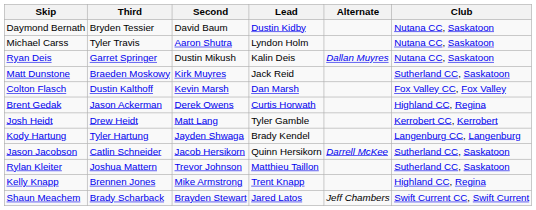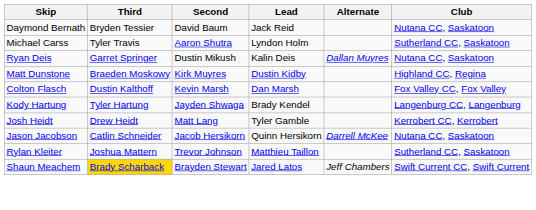 <table class="wikitable">
 <tr>
 <th scope="col">Skip</th>
 <th scope="col">Third</th>
 <th scope="col">Second</th>
 <th scope="col">Lead</th>
 <th scope="col">Alternate</th>
 <th scope="col">Club</th>
 </tr>
 <tr>
 <td>Daymond Bernath</td>
 <td>Bryden Tessier</td>
 <td>David Baum</td>
-<td><a href='#'>Dustin Kidby</a></td>
+<td>Jack Reid</td>
 <td></td>
 <td><a href='#'>Nutana CC</a>, <a href='#'>Saskatoon</a></td>
 </tr>
 <tr>
 <td>Michael Carss</td>
 <td>Tyler Travis</td>
 <td><a href='#'>Aaron Shutra</a></td>
 <td>Lyndon Holm</td>
 <td></td>
-<td><a href='#'>Nutana CC</a>, <a href='#'>Saskatoon</a></td>
+<td><a href='#'>Sutherland CC</a>, <a href='#'>Saskatoon</a></td>
 </tr>
 <tr>
 <td><a href='#'>Ryan Deis</a></td>
 <td><a href='#'>Garret Springer</a></td>
 <td>Dustin Mikush</td>
 <td>Kalin Deis</td>
 <td><em><a href='#'>Dallan Muyres</a></em></td>
 <td><a href='#'>Nutana CC</a>, <a href='#'>Saskatoon</a></td>
 </tr>
 <tr>
 <td><a href='#'>Matt Dunstone</a></td>
 <td><a href='#'>Braeden Moskowy</a></td>
 <td><a href='#'>Kirk Muyres</a></td>
-<td>Jack Reid</td>
+<td><a href='#'>Dustin Kidby</a></td>
 <td></td>
-<td><a href='#'>Sutherland CC</a>, <a href='#'>Saskatoon</a></td>
+<td><a href='#'>Highland CC</a>, <a href='#'>Regina</a></td>
 </tr>
 <tr>
 <td><a href='#'>Colton Flasch</a></td>
 <td><a href='#'>Dustin Kalthoff</a></td>
 <td><a href='#'>Kevin Marsh</a></td>
 <td><a href='#'>Dan Marsh</a></td>
 <td></td>
 <td><a href='#'>Fox Valley CC</a>, <a href='#'>Fox Valley</a></td>
 </tr>
 <tr>
-<td><a href='#'>Brent Gedak</a></td>
-<td><a href='#'>Jason Ackerman</a></td>
-<td><a href='#'>Derek Owens</a></td>
-<td><a href='#'>Curtis Horwath</a></td>
+<td><a href='#'>Kody Hartung</a></td>
+<td><a href='#'>Tyler Hartung</a></td>
+<td><a href='#'>Jayden Shwaga</a></td>
+<td>Brady Kendel</td>
 <td></td>
-<td><a href='#'>Highland CC</a>, <a href='#'>Regina</a></td>
+<td><a href='#'>Langenburg CC</a>, <a href='#'>Langenburg</a></td>
 </tr>
 <tr>
 <td><a href='#'>Josh Heidt</a></td>
 <td><a href='#'>Drew Heidt</a></td>
 <td><a href='#'>Matt Lang</a></td>
 <td>Tyler Gamble</td>
 <td></td>
 <td><a href='#'>Kerrobert CC</a>, <a href='#'>Kerrobert</a></td>
 </tr>
 <tr>
-<td><a href='#'>Kody Hartung</a></td>
-<td><a href='#'>Tyler Hartung</a></td>
-<td><a href='#'>Jayden Shwaga</a></td>
-<td>Brady Kendel</td>
-<td></td>
-<td><a href='#'>Langenburg CC</a>, <a href='#'>Langenburg</a></td>
-</tr>
-<tr>
 <td><a href='#'>Jason Jacobson</a></td>
 <td><a href='#'>Catlin Schneider</a></td>
 <td><a href='#'>Jacob Hersikorn</a></td>
 <td>Quinn Hersikorn</td>
 <td><em><a href='#'>Darrell McKee</a></em></td>
-<td><a href='#'>Sutherland CC</a>, <a href='#'>Saskatoon</a></td>
+<td><a href='#'>Nutana CC</a>, <a href='#'>Saskatoon</a></td>
 </tr>
 <tr>
 <td><a href='#'>Rylan Kleiter</a></td>
 <td><a href='#'>Joshua Mattern</a></td>
 <td><a href='#'>Trevor Johnson</a></td>
 <td><a href='#'>Matthieu Taillon</a></td>
 <td></td>
 <td><a href='#'>Sutherland CC</a>, <a href='#'>Saskatoon</a></td>
 </tr>
 <tr>
-<td><a href='#'>Kelly Knapp</a></td>
-<td><a href='#'>Brennen Jones</a></td>
-<td><a href='#'>Mike Armstrong</a></td>
-<td><a href='#'>Trent Knapp</a></td>
-<td></td>
-<td><a href='#'>Highland CC</a>, <a href='#'>Regina</a></td>
-</tr>
-<tr>
 <td><a href='#'>Shaun Meachem</a></td>
-<td><a href='#'>Brady Scharback</a></td>
+<td style="background: gold;"><a href='#'>Brady Scharback</a></td>
 <td><a href='#'>Brayden Stewart</a></td>
 <td><a href='#'>Jared Latos</a></td>
 <td><em>Jeff Chambers</em></td>
 <td><a href='#'>Swift Current CC</a>, <a href='#'>Swift Current</a></td>
 </tr>
 </table>
